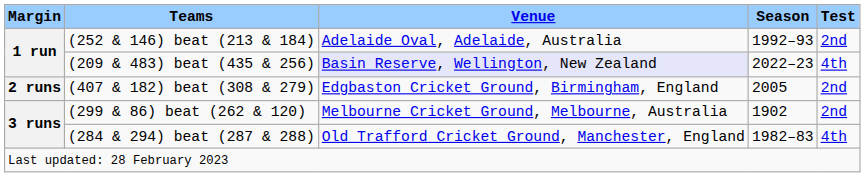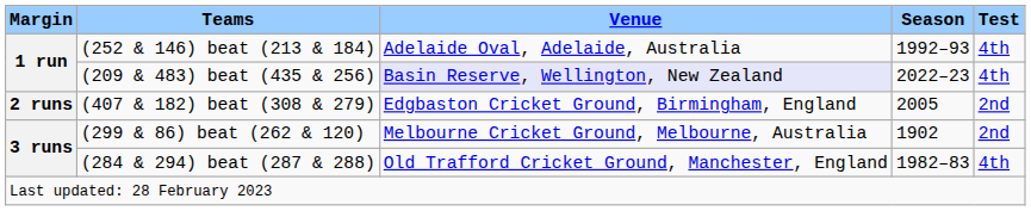 <table class="wikitable">
 <tr>
 <th style="background:#9cf;">Margin</th>
 <th style="background:#9cf;">Teams</th>
 <th style="background:#9cf;"><a href='#'>Venue</a></th>
 <th style="background:#9cf;">Season</th>
 <th style="background:#9cf;">Test</th>
 </tr>
 <tr>
 <th rowspan="2">1 run</th>
 <td> (252 & 146) beat  (213 & 184)</td>
 <td><a href='#'>Adelaide Oval</a>, <a href='#'>Adelaide</a>, Australia</td>
 <td>1992–93</td>
-<td><a href='#'>2nd</a></td>
+<td><a href='#'>4th</a></td>
 </tr>
 <tr>
 <td> (209 & 483) beat  (435 & 256)</td>
 <td style="background: lavender;"><a href='#'>Basin Reserve</a>, <a href='#'>Wellington</a>, New Zealand</td>
 <td>2022–23</td>
 <td><a href='#'>4th</a></td>
 </tr>
 <tr>
 <th>2 runs</th>
 <td> (407 & 182) beat  (308 & 279)</td>
 <td><a href='#'>Edgbaston Cricket Ground</a>, <a href='#'>Birmingham</a>, England</td>
 <td>2005</td>
 <td><a href='#'>2nd</a></td>
 </tr>
 <tr>
 <th rowspan="2" style="vertical-align:middle;">3 runs</th>
 <td> (299 & 86) beat  (262 & 120)</td>
 <td><a href='#'>Melbourne Cricket Ground</a>, <a href='#'>Melbourne</a>, Australia</td>
 <td>1902</td>
 <td><a href='#'>2nd</a></td>
 </tr>
 <tr>
 <td> (284 & 294) beat  (287 & 288)</td>
 <td><a href='#'>Old Trafford Cricket Ground</a>, <a href='#'>Manchester</a>, England</td>
 <td>1982–83</td>
 <td><a href='#'>4th</a></td>
 </tr>
 <tr>
 <td colspan=5><small>Last updated: 28 February 2023</small></td>
 </tr>
 </table>
